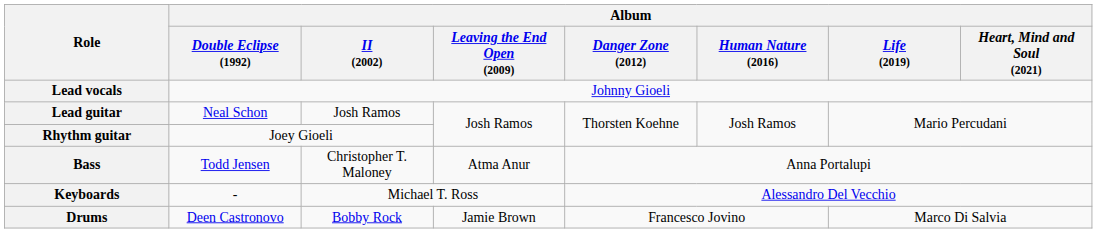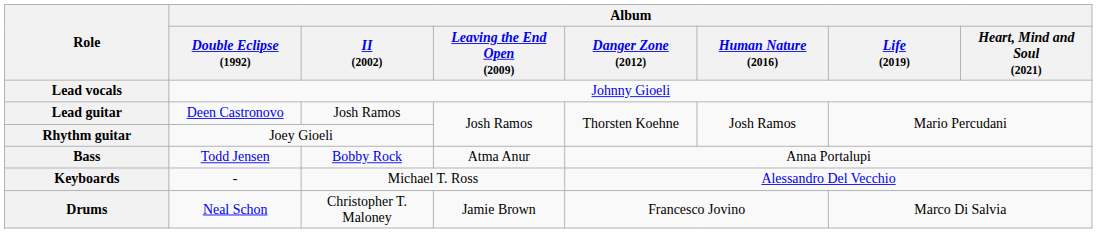 <table class="wikitable" style="text-align:center; width:99%;">
 <tr>
 <th rowspan="2" style="width:10%;">Role</th>
 <th colspan="15" style="text-align:center;">Album</th>
 </tr>
 <tr>
 <th style="text-align:center; width:8%;"><em><a href='#'>Double Eclipse</a></em><br><small>(1992)</small></th>
 <th style="text-align:center; width:8%;"><em><a href='#'>II</a></em><br><small>(2002)</small></th>
 <th style="text-align:center; width:8%;"><em><a href='#'>Leaving the End Open</a></em><br><small>(2009)</small></th>
 <th style="text-align:center; width:8%;"><em><a href='#'>Danger Zone</a></em><br><small>(2012)</small></th>
 <th style="text-align:center; width:8%;"><em><a href='#'>Human Nature</a></em><br><small>(2016)</small></th>
 <th style="text-align:center; width:8%;"><em><a href='#'>Life</a></em><br><small>(2019)</small></th>
 <th style="text-align:center; width:8%;"><em>Heart, Mind and Soul</em><br><small>(2021)</small></th>
 </tr>
 <tr>
 <th>Lead vocals</th>
 <td colspan="7"><a href='#'>Johnny Gioeli</a></td>
 </tr>
 <tr>
 <th>Lead guitar</th>
-<td colspan="1"><a href='#'>Neal Schon</a></td>
+<td colspan="1"><a href='#'>Deen Castronovo</a></td>
 <td>Josh Ramos</td>
 <td rowspan="2">Josh Ramos</td>
 <td colspan="1" rowspan="2">Thorsten Koehne</td>
 <td colspan="1" rowspan="2">Josh Ramos</td>
 <td colspan="2" rowspan="2">Mario Percudani</td>
 </tr>
 <tr>
 <th>Rhythm guitar</th>
 <td colspan="2">Joey Gioeli</td>
 </tr>
 <tr>
 <th>Bass</th>
 <td colspan="1"><a href='#'>Todd Jensen</a></td>
-<td colspan="1">Christopher T. Maloney</td>
+<td colspan="1"><a href='#'>Bobby Rock</a></td>
 <td colspan="1">Atma Anur</td>
 <td colspan="4">Anna Portalupi</td>
 </tr>
 <tr>
 <th>Keyboards</th>
 <td colspan="1">-</td>
 <td colspan="2">Michael T. Ross</td>
 <td colspan="4"><a href='#'>Alessandro Del Vecchio</a></td>
 </tr>
 <tr>
 <th>Drums</th>
-<td colspan="1"><a href='#'>Deen Castronovo</a></td>
-<td colspan="1"><a href='#'>Bobby Rock</a></td>
+<td colspan="1"><a href='#'>Neal Schon</a></td>
+<td colspan="1">Christopher T. Maloney</td>
 <td colspan="1">Jamie Brown</td>
 <td colspan="2">Francesco Jovino</td>
 <td colspan="2">Marco Di Salvia</td>
 </tr>
 </table>
